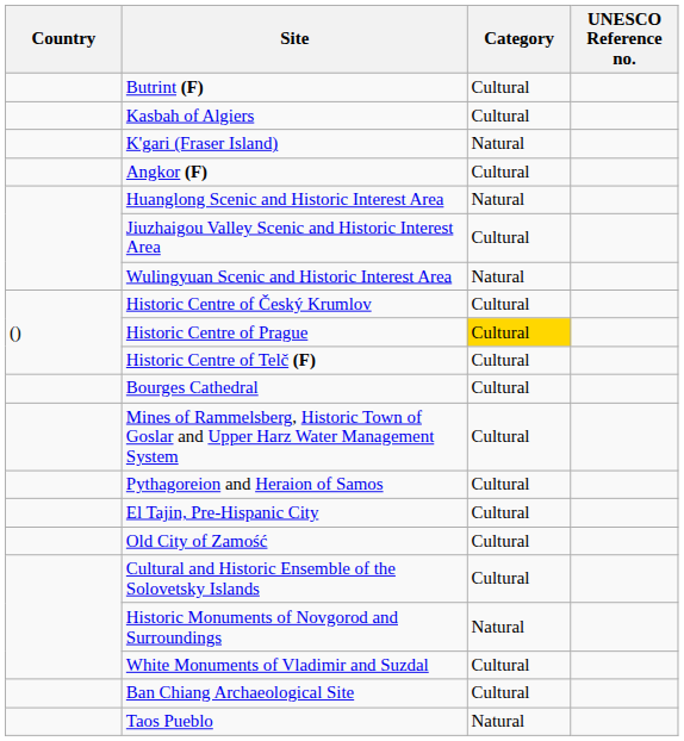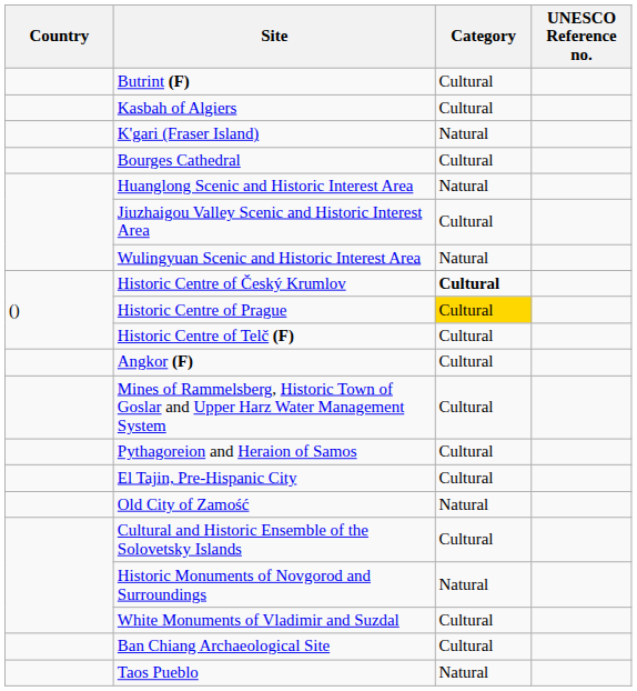 <table class="wikitable sortable" style="font-size:100%;">
 <tr>
 <th scope="col" width="175">Country</th>
 <th scope="col" width="700">Site</th>
 <th scope="col" width="130">Category</th>
 <th scope="col" width="130">UNESCO Reference no.</th>
 </tr>
 <tr>
 <td></td>
 <td><a href='#'>Butrint</a> <strong>(F)</strong></td>
 <td>Cultural</td>
 <td></td>
 </tr>
 <tr>
 <td></td>
 <td><a href='#'>Kasbah of Algiers</a></td>
 <td>Cultural</td>
 <td></td>
 </tr>
 <tr>
 <td></td>
 <td><a href='#'>K'gari (Fraser Island)</a></td>
 <td>Natural</td>
 <td></td>
 </tr>
 <tr>
 <td></td>
-<td><a href='#'>Angkor</a> <strong>(F)</strong></td>
+<td><a href='#'>Bourges Cathedral</a></td>
 <td>Cultural</td>
 <td></td>
 </tr>
 <tr>
 <td rowspan="3"></td>
 <td><a href='#'>Huanglong Scenic and Historic Interest Area</a></td>
 <td>Natural</td>
 <td></td>
 </tr>
 <tr>
 <td><a href='#'>Jiuzhaigou Valley Scenic and Historic Interest Area</a></td>
 <td>Cultural</td>
 <td></td>
 </tr>
 <tr>
 <td><a href='#'>Wulingyuan Scenic and Historic Interest Area</a></td>
 <td>Natural</td>
 <td></td>
 </tr>
 <tr>
 <td rowspan="3">()<br></td>
 <td><a href='#'>Historic Centre of Český Krumlov</a></td>
-<td>Cultural</td>
+<td><strong>Cultural</strong></td>
 <td></td>
 </tr>
 <tr>
 <td><a href='#'>Historic Centre of Prague</a></td>
 <td style="background: gold;">Cultural</td>
 <td></td>
 </tr>
 <tr>
 <td><a href='#'>Historic Centre of Telč</a> <strong>(F)</strong></td>
 <td>Cultural</td>
 <td></td>
 </tr>
 <tr>
 <td></td>
-<td><a href='#'>Bourges Cathedral</a></td>
+<td><a href='#'>Angkor</a> <strong>(F)</strong></td>
 <td>Cultural</td>
 <td></td>
 </tr>
 <tr>
 <td></td>
 <td><a href='#'>Mines of Rammelsberg</a>, <a href='#'>Historic Town of Goslar</a> and <a href='#'>Upper Harz Water Management System</a></td>
 <td>Cultural</td>
 <td></td>
 </tr>
 <tr>
 <td></td>
 <td><a href='#'>Pythagoreion</a> and <a href='#'>Heraion of Samos</a></td>
 <td>Cultural</td>
 <td></td>
 </tr>
 <tr>
 <td></td>
 <td><a href='#'>El Tajin, Pre-Hispanic City</a></td>
 <td>Cultural</td>
 <td></td>
 </tr>
 <tr>
 <td></td>
 <td><a href='#'>Old City of Zamość</a></td>
-<td>Cultural</td>
+<td>Natural</td>
 <td></td>
 </tr>
 <tr>
 <td rowspan="3"></td>
 <td><a href='#'>Cultural and Historic Ensemble of the Solovetsky Islands</a></td>
 <td>Cultural</td>
 <td></td>
 </tr>
 <tr>
 <td><a href='#'>Historic Monuments of Novgorod and Surroundings</a></td>
 <td>Natural</td>
 <td></td>
 </tr>
 <tr>
 <td><a href='#'>White Monuments of Vladimir and Suzdal</a></td>
 <td>Cultural</td>
 <td></td>
 </tr>
 <tr>
 <td></td>
 <td><a href='#'>Ban Chiang Archaeological Site</a></td>
 <td>Cultural</td>
 <td></td>
 </tr>
 <tr>
 <td></td>
 <td><a href='#'>Taos Pueblo</a></td>
 <td>Natural</td>
 <td></td>
 </tr>
 </table>
